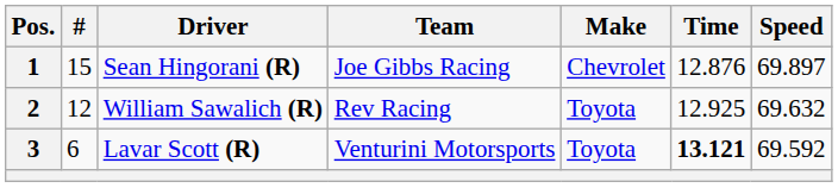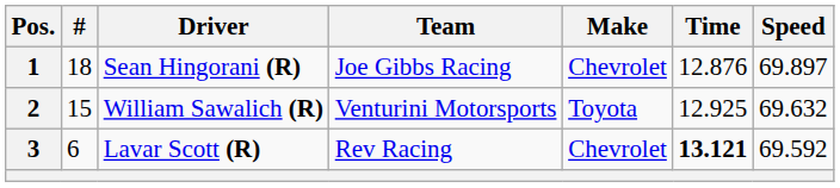 <table class="wikitable" style="font-size:95%">
 <tr>
 <th>Pos.</th>
 <th>#</th>
 <th>Driver</th>
 <th>Team</th>
 <th>Make</th>
 <th>Time</th>
 <th>Speed</th>
 </tr>
 <tr>
 <th>1</th>
-<td>15</td>
+<td>18</td>
 <td><a href='#'>Sean Hingorani</a> <strong>(R)</strong></td>
 <td><a href='#'>Joe Gibbs Racing</a></td>
 <td><a href='#'>Chevrolet</a></td>
 <td>12.876</td>
 <td>69.897</td>
 </tr>
 <tr>
 <th>2</th>
-<td>12</td>
+<td>15</td>
 <td><a href='#'>William Sawalich</a> <strong>(R)</strong></td>
-<td><a href='#'>Rev Racing</a></td>
+<td><a href='#'>Venturini Motorsports</a></td>
 <td><a href='#'>Toyota</a></td>
 <td>12.925</td>
 <td>69.632</td>
 </tr>
 <tr>
 <th>3</th>
 <td>6</td>
 <td><a href='#'>Lavar Scott</a> <strong>(R)</strong></td>
-<td><a href='#'>Venturini Motorsports</a></td>
-<td><a href='#'>Toyota</a></td>
+<td><a href='#'>Rev Racing</a></td>
+<td><a href='#'>Chevrolet</a></td>
 <td><strong>13.121</strong></td>
 <td>69.592</td>
 </tr>
 <tr>
 <th colspan="7"></th>
 </tr>
 </table>
